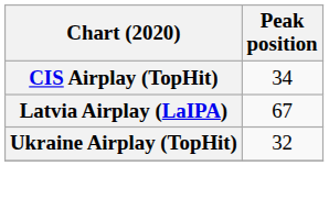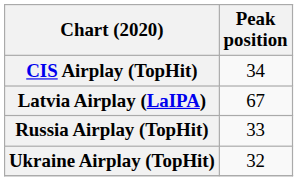 <table class="wikitable sortable plainrowheaders" style="text-align:center">
 <tr>
 <th scope="col">Chart (2020)</th>
 <th scope="col">Peak<br>position</th>
 </tr>
 <tr>
 <th scope="row"><a href='#'>CIS</a> Airplay (TopHit)</th>
 <td>34</td>
 </tr>
 <tr>
 <th scope="row">Latvia Airplay (<a href='#'>LaIPA</a>)</th>
 <td>67</td>
 </tr>
 <tr>
+<th scope="row">Russia Airplay (TopHit)</th>
+<td>33</td>
+</tr>
+<tr>
 <th scope="row">Ukraine Airplay (TopHit)</th>
 <td>32</td>
 </tr>
 <tr>
 </tr>
 </table>
